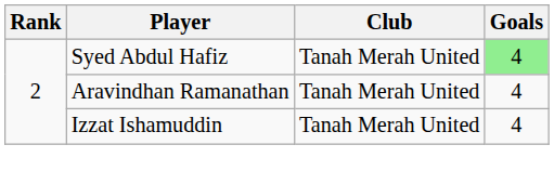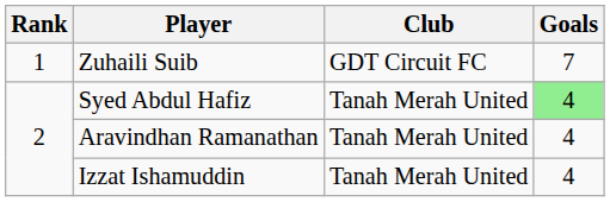 <table class="wikitable" style="font-size:100%">
 <tr>
 <th>Rank</th>
 <th>Player</th>
 <th>Club</th>
 <th>Goals</th>
+</tr>
+<tr>
+<td align="center" rowspan="1">1</td>
+<td>Zuhaili Suib</td>
+<td>GDT Circuit FC</td>
+<td align="center" rowspan="1">7</td>
 </tr>
 <tr>
 <td align="center" rowspan="3">2</td>
 <td>Syed Abdul Hafiz</td>
 <td>Tanah Merah United</td>
 <td align="center" rowspan="1" style="background: lightgreen;">4</td>
 </tr>
 <tr>
 <td>Aravindhan Ramanathan</td>
 <td>Tanah Merah United</td>
 <td align="center" rowspan="1">4</td>
 </tr>
 <tr>
 <td>Izzat Ishamuddin</td>
 <td>Tanah Merah United</td>
 <td align="center" rowspan="1">4</td>
 </tr>
 </table>
